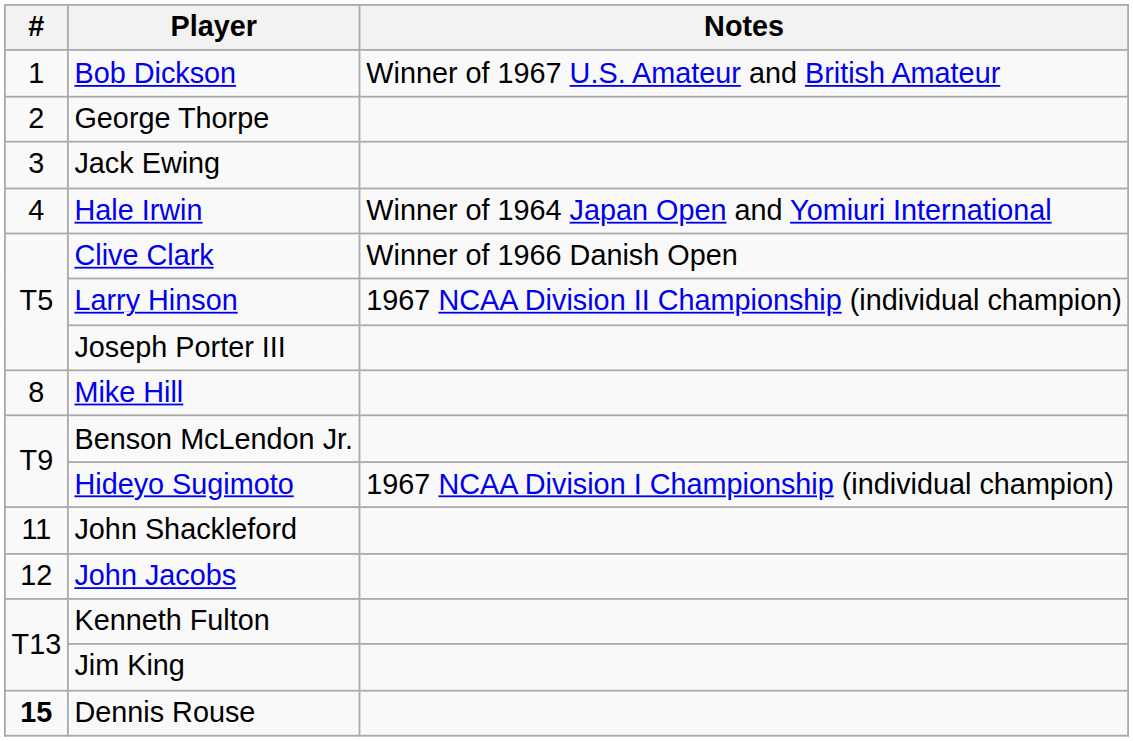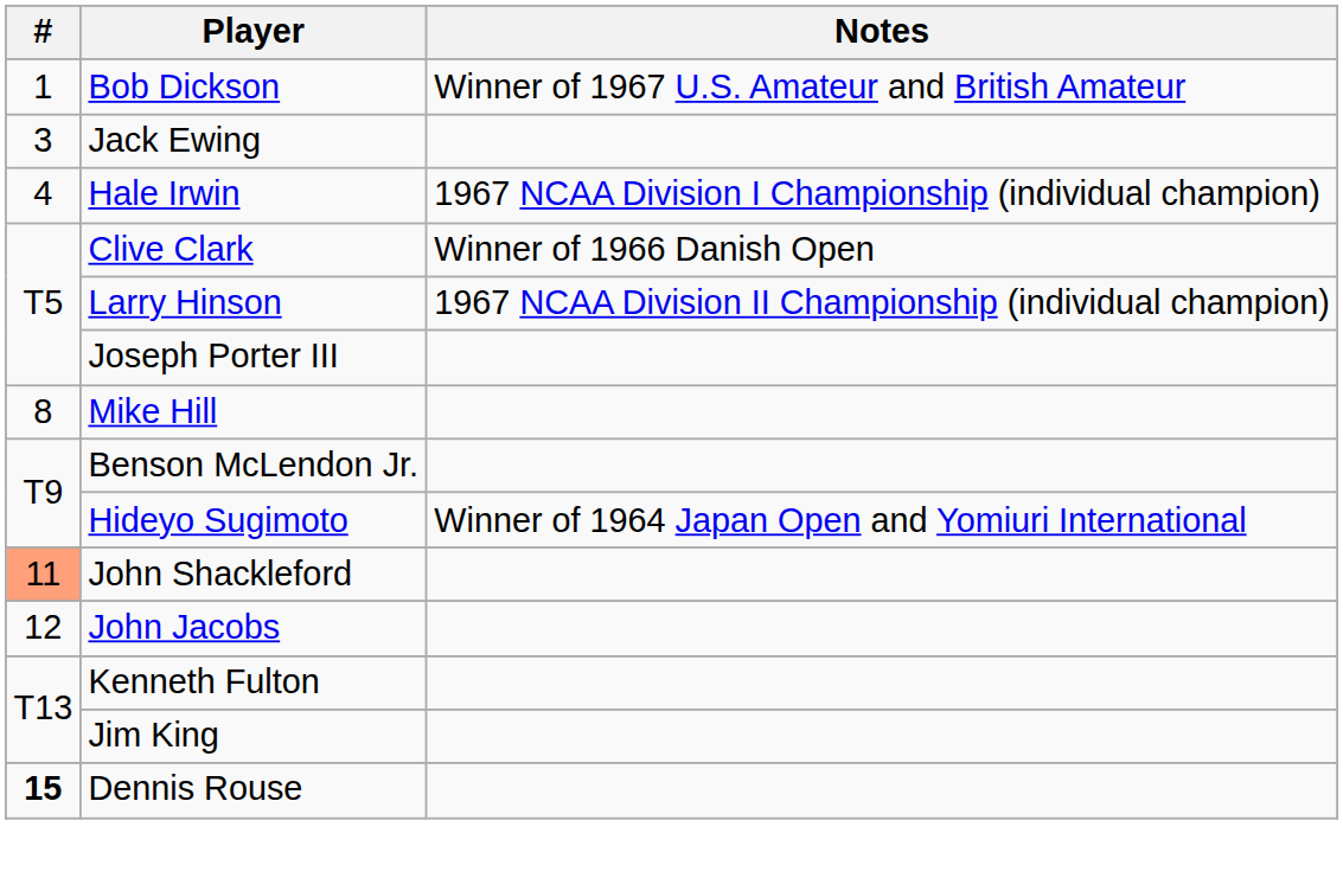 <table class="wikitable sortable">
 <tr>
 <th>#</th>
 <th>Player</th>
 <th>Notes</th>
 </tr>
 <tr>
 <td align=center>1</td>
 <td> <a href='#'>Bob Dickson</a></td>
 <td>Winner of 1967 <a href='#'>U.S. Amateur</a> and <a href='#'>British Amateur</a></td>
 </tr>
 <tr>
-<td align=center>2</td>
-<td> George Thorpe</td>
-<td></td>
-</tr>
-<tr>
 <td align=center>3</td>
 <td> Jack Ewing</td>
 <td></td>
 </tr>
 <tr>
 <td align=center>4</td>
 <td> <a href='#'>Hale Irwin</a></td>
-<td>Winner of 1964 <a href='#'>Japan Open</a> and <a href='#'>Yomiuri International</a></td>
+<td>1967 <a href='#'>NCAA Division I Championship</a> (individual champion)</td>
 </tr>
 <tr>
 <td align=center rowspan=3>T5</td>
 <td> <a href='#'>Clive Clark</a></td>
 <td>Winner of 1966 Danish Open</td>
 </tr>
 <tr>
 <td> <a href='#'>Larry Hinson</a></td>
 <td>1967 <a href='#'>NCAA Division II Championship</a> (individual champion)</td>
 </tr>
 <tr>
 <td> Joseph Porter III</td>
 <td></td>
 </tr>
 <tr>
 <td align=center>8</td>
 <td> <a href='#'>Mike Hill</a></td>
 <td></td>
 </tr>
 <tr>
 <td align=center rowspan=2>T9</td>
 <td> Benson McLendon Jr.</td>
 <td></td>
 </tr>
 <tr>
 <td> <a href='#'>Hideyo Sugimoto</a></td>
-<td>1967 <a href='#'>NCAA Division I Championship</a> (individual champion)</td>
+<td>Winner of 1964 <a href='#'>Japan Open</a> and <a href='#'>Yomiuri International</a></td>
 </tr>
 <tr>
-<td align=center>11</td>
+<td align=center style="background: lightsalmon;">11</td>
 <td> John Shackleford</td>
 <td></td>
 </tr>
 <tr>
 <td align=center>12</td>
 <td> <a href='#'>John Jacobs</a></td>
 <td></td>
 </tr>
 <tr>
 <td align=center rowspan=2>T13</td>
 <td> Kenneth Fulton</td>
 <td></td>
 </tr>
 <tr>
 <td> Jim King</td>
 <td></td>
 </tr>
 <tr>
 <td align=center><strong>15</strong></td>
 <td> Dennis Rouse</td>
 <td></td>
 </tr>
 </table>
